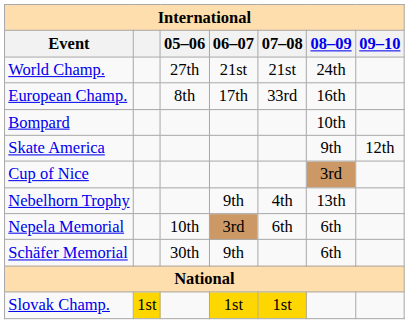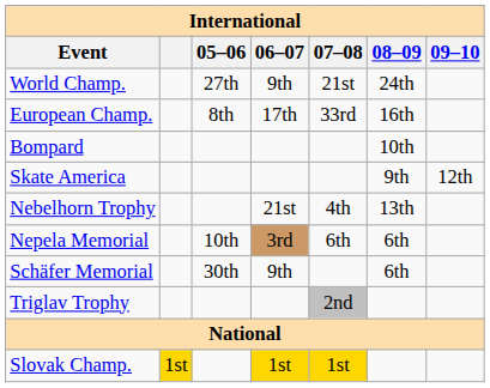 <table class="wikitable" style="text-align:center">
 <tr>
 <th style="background-color: #ffdead; " colspan=7 align=center>International</th>
 </tr>
 <tr>
 <th>Event</th>
 <th></th>
 <th>05–06</th>
 <th>06–07</th>
 <th>07–08</th>
 <th><a href='#'>08–09</a></th>
 <th><a href='#'>09–10</a></th>
 </tr>
 <tr>
 <td align=left><a href='#'>World Champ.</a></td>
 <td></td>
 <td>27th</td>
-<td>21st</td>
+<td>9th</td>
 <td>21st</td>
 <td>24th</td>
 <td></td>
 </tr>
 <tr>
 <td align=left><a href='#'>European Champ.</a></td>
 <td></td>
 <td>8th</td>
 <td>17th</td>
 <td>33rd</td>
 <td>16th</td>
 <td></td>
 </tr>
 <tr>
 <td align=left> <a href='#'>Bompard</a></td>
 <td></td>
 <td></td>
 <td></td>
 <td></td>
 <td>10th</td>
 <td></td>
 </tr>
 <tr>
 <td align=left> <a href='#'>Skate America</a></td>
 <td></td>
 <td></td>
 <td></td>
 <td></td>
 <td>9th</td>
 <td>12th</td>
 </tr>
 <tr>
-<td align=left><a href='#'>Cup of Nice</a></td>
-<td></td>
-<td></td>
-<td></td>
-<td></td>
-<td bgcolor=cc9966>3rd</td>
-<td></td>
-</tr>
-<tr>
 <td align=left><a href='#'>Nebelhorn Trophy</a></td>
 <td></td>
 <td></td>
-<td>9th</td>
+<td>21st</td>
 <td>4th</td>
 <td>13th</td>
 <td></td>
 </tr>
 <tr>
 <td align=left><a href='#'>Nepela Memorial</a></td>
 <td></td>
 <td>10th</td>
 <td bgcolor=cc9966>3rd</td>
 <td>6th</td>
 <td>6th</td>
 <td></td>
 </tr>
 <tr>
 <td align=left><a href='#'>Schäfer Memorial</a></td>
 <td></td>
 <td>30th</td>
 <td>9th</td>
 <td></td>
 <td>6th</td>
 <td></td>
 </tr>
 <tr>
+<td align=left><a href='#'>Triglav Trophy</a></td>
+<td></td>
+<td></td>
+<td></td>
+<td bgcolor=silver>2nd</td>
+<td></td>
+<td></td>
+</tr>
+<tr>
 <th style="background-color: #ffdead; " colspan=7 align=center>National</th>
 </tr>
 <tr>
 <td align=left><a href='#'>Slovak Champ.</a></td>
 <td bgcolor=gold>1st</td>
 <td></td>
 <td bgcolor=gold>1st</td>
 <td bgcolor=gold>1st</td>
 <td></td>
 <td></td>
 </tr>
 </table>
